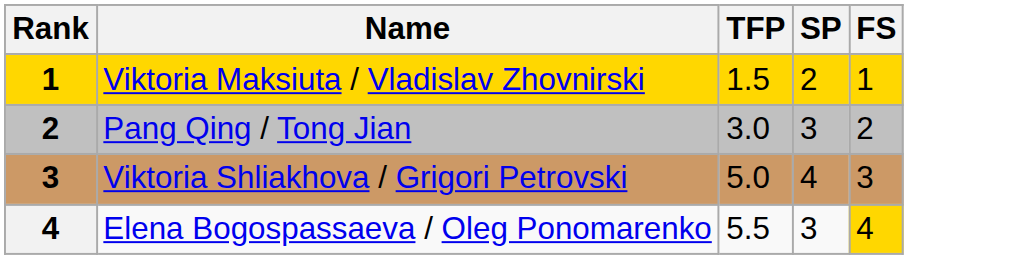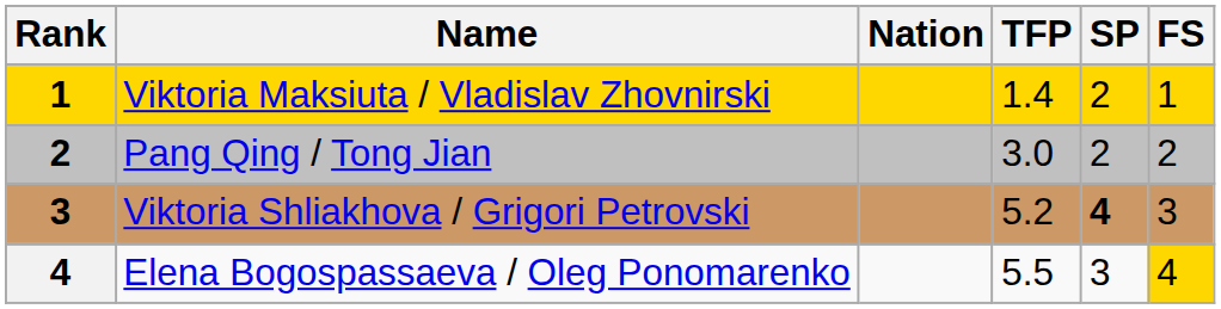 <table class="wikitable sortable">
 <tr>
 <th>Rank</th>
 <th>Name</th>
+<th>Nation</th>
 <th>TFP</th>
 <th>SP</th>
 <th>FS</th>
 </tr>
 <tr bgcolor="gold">
 <td align="center"><strong>1</strong></td>
 <td><a href='#'>Viktoria Maksiuta</a> / <a href='#'>Vladislav Zhovnirski</a></td>
-<td>1.5</td>
+<td></td>
+<td>1.4</td>
 <td>2</td>
 <td>1</td>
 </tr>
 <tr bgcolor="silver">
 <td align="center"><strong>2</strong></td>
 <td><a href='#'>Pang Qing</a> / <a href='#'>Tong Jian</a></td>
+<td></td>
 <td>3.0</td>
-<td>3</td>
+<td>2</td>
 <td>2</td>
 </tr>
 <tr bgcolor="cc9966">
 <td align="center"><strong>3</strong></td>
 <td><a href='#'>Viktoria Shliakhova</a> / <a href='#'>Grigori Petrovski</a></td>
-<td>5.0</td>
-<td>4</td>
+<td></td>
+<td>5.2</td>
+<td><strong>4</strong></td>
 <td>3</td>
 </tr>
 <tr>
 <th>4</th>
 <td><a href='#'>Elena Bogospassaeva</a> / <a href='#'>Oleg Ponomarenko</a></td>
+<td></td>
 <td>5.5</td>
 <td>3</td>
 <td style="background: gold;">4</td>
 </tr>
 </table>
